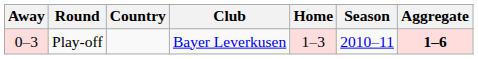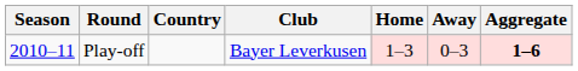 <table class="wikitable">
 <tr>
-<th>Away</th>
+<th>Season</th>
 <th>Round</th>
 <th>Country</th>
 <th>Club</th>
 <th>Home</th>
-<th>Season</th>
+<th>Away</th>
 <th>Aggregate</th>
 </tr>
 <tr>
-<td style="text-align:center; background:#fdd;">0–3</td>
+<td><a href='#'>2010–11</a></td>
 <td>Play-off</td>
 <td></td>
 <td><a href='#'>Bayer Leverkusen</a></td>
 <td style="text-align:center; background:#fdd;">1–3</td>
-<td><a href='#'>2010–11</a></td>
+<td style="text-align:center; background:#fdd;">0–3</td>
 <td style="text-align:center; background:#fdd;"><strong>1–6</strong></td>
 </tr>
 </table>
